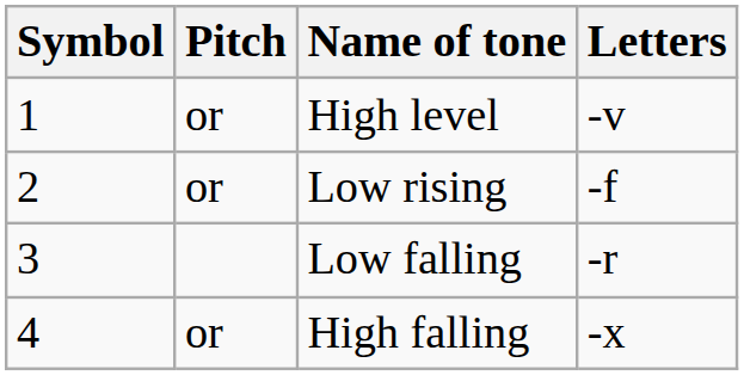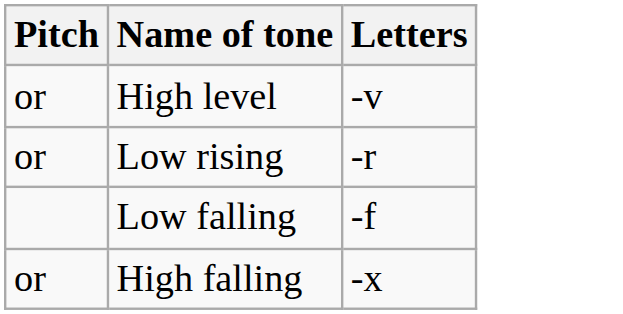 <table class="wikitable">
 <tr>
-<th>Symbol</th>
 <th>Pitch</th>
 <th>Name of tone</th>
 <th>Letters</th>
 </tr>
 <tr>
-<td>1</td>
 <td> or </td>
 <td>High level</td>
 <td>-v</td>
 </tr>
 <tr>
-<td>2</td>
 <td> or </td>
 <td>Low rising</td>
+<td>-r</td>
+</tr>
+<tr>
+<td></td>
+<td>Low falling</td>
 <td>-f</td>
 </tr>
 <tr>
-<td>3</td>
-<td></td>
-<td>Low falling</td>
-<td>-r</td>
-</tr>
-<tr>
-<td>4</td>
 <td> or </td>
 <td>High falling</td>
 <td>-x</td>
 </tr>
 </table>
